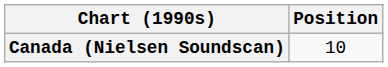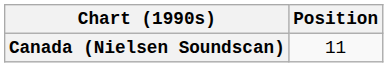 <table class="wikitable plainrowheaders">
 <tr>
 <th>Chart (1990s)</th>
 <th>Position</th>
 </tr>
 <tr>
 <th scope="row">Canada (Nielsen Soundscan)</th>
-<td align="center">10</td>
+<td align="center">11</td>
 </tr>
 </table>
